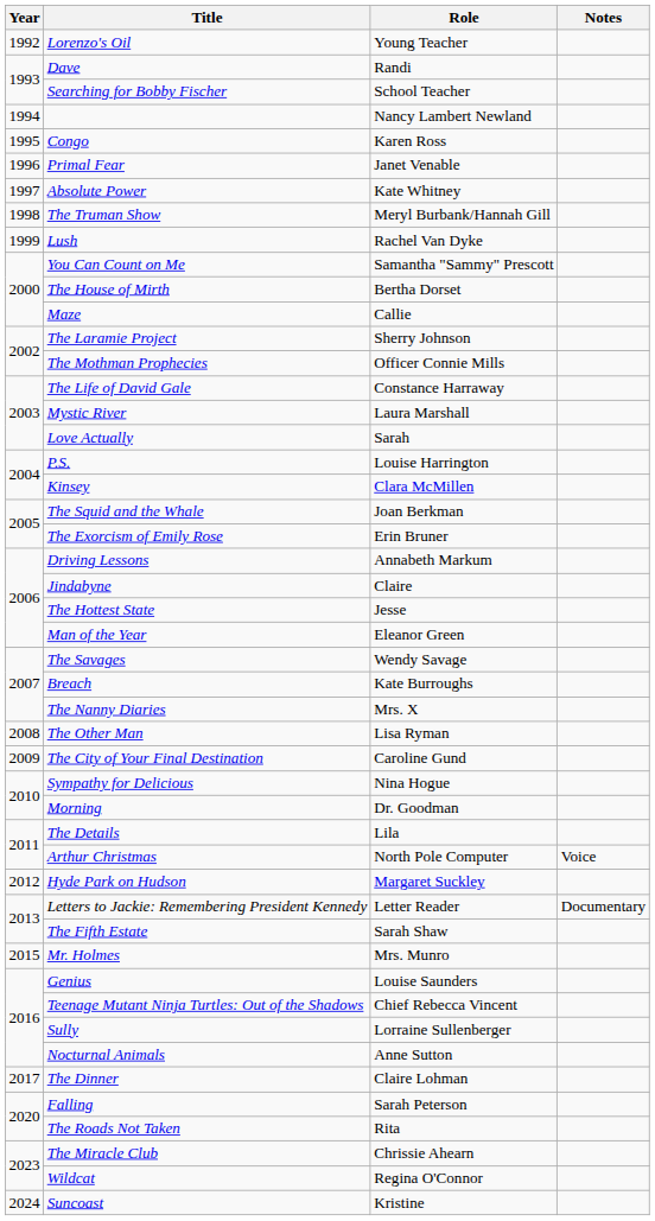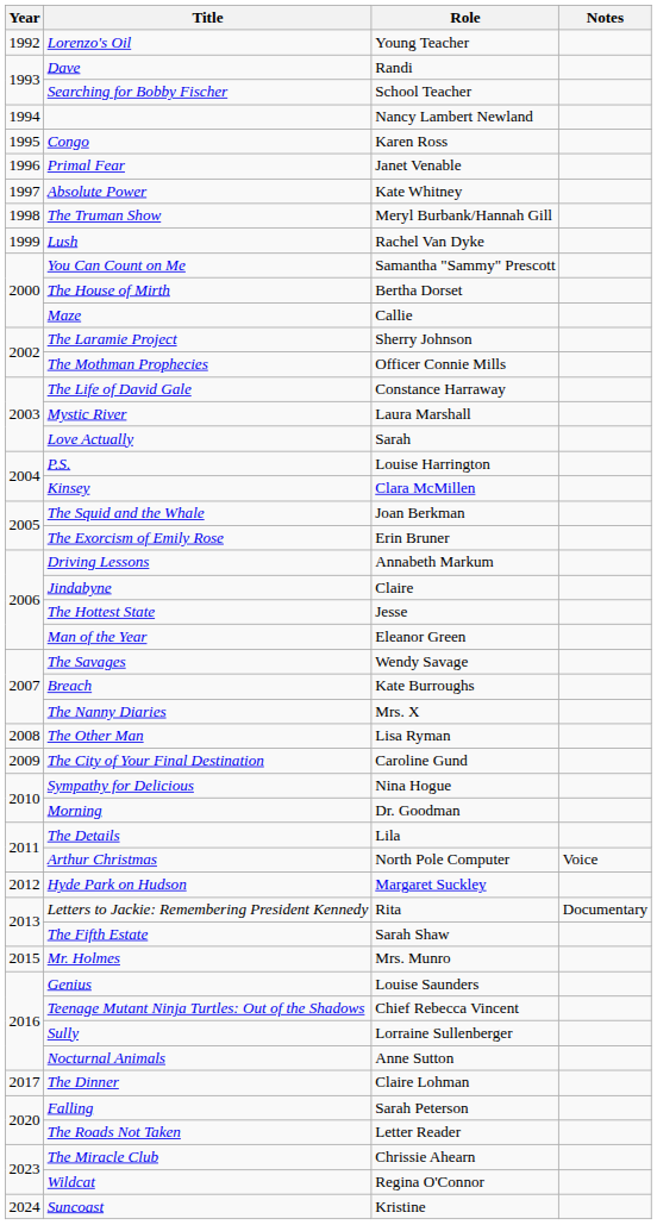 <table class="wikitable sortable">
 <tr>
 <th>Year</th>
 <th>Title</th>
 <th>Role</th>
 <th class="unsortable">Notes</th>
 </tr>
 <tr>
 <td>1992</td>
 <td><em><a href='#'>Lorenzo's Oil</a></em></td>
 <td>Young Teacher</td>
 <td></td>
 </tr>
 <tr>
 <td rowspan="2">1993</td>
 <td><em><a href='#'>Dave</a></em></td>
 <td>Randi</td>
 <td></td>
 </tr>
 <tr>
 <td><em><a href='#'>Searching for Bobby Fischer</a></em></td>
 <td>School Teacher</td>
 <td></td>
 </tr>
 <tr>
 <td>1994</td>
 <td><em></em></td>
 <td>Nancy Lambert Newland</td>
 <td></td>
 </tr>
 <tr>
 <td>1995</td>
 <td><em><a href='#'>Congo</a></em></td>
 <td>Karen Ross</td>
 <td></td>
 </tr>
 <tr>
 <td>1996</td>
 <td><em><a href='#'>Primal Fear</a></em></td>
 <td>Janet Venable</td>
 <td></td>
 </tr>
 <tr>
 <td>1997</td>
 <td><em><a href='#'>Absolute Power</a></em></td>
 <td>Kate Whitney</td>
 <td></td>
 </tr>
 <tr>
 <td>1998</td>
 <td><em><a href='#'>The Truman Show</a></em></td>
 <td>Meryl Burbank/Hannah Gill</td>
 <td></td>
 </tr>
 <tr>
 <td>1999</td>
 <td><em><a href='#'>Lush</a></em></td>
 <td>Rachel Van Dyke</td>
 <td></td>
 </tr>
 <tr>
 <td rowspan="3">2000</td>
 <td><em><a href='#'>You Can Count on Me</a></em></td>
 <td>Samantha "Sammy" Prescott</td>
 <td></td>
 </tr>
 <tr>
 <td><em><a href='#'>The House of Mirth</a></em></td>
 <td>Bertha Dorset</td>
 <td></td>
 </tr>
 <tr>
 <td><em><a href='#'>Maze</a></em></td>
 <td>Callie</td>
 <td></td>
 </tr>
 <tr>
 <td rowspan="2">2002</td>
 <td><em><a href='#'>The Laramie Project</a></em></td>
 <td>Sherry Johnson</td>
 <td></td>
 </tr>
 <tr>
 <td><em><a href='#'>The Mothman Prophecies</a></em></td>
 <td>Officer Connie Mills</td>
 <td></td>
 </tr>
 <tr>
 <td rowspan="3">2003</td>
 <td><em><a href='#'>The Life of David Gale</a></em></td>
 <td>Constance Harraway</td>
 <td></td>
 </tr>
 <tr>
 <td><em><a href='#'>Mystic River</a></em></td>
 <td>Laura Marshall</td>
 <td></td>
 </tr>
 <tr>
 <td><em><a href='#'>Love Actually</a></em></td>
 <td>Sarah</td>
 <td></td>
 </tr>
 <tr>
 <td rowspan="2">2004</td>
 <td><em><a href='#'>P.S.</a></em></td>
 <td>Louise Harrington</td>
 <td></td>
 </tr>
 <tr>
 <td><em><a href='#'>Kinsey</a></em></td>
 <td><a href='#'>Clara McMillen</a></td>
 <td></td>
 </tr>
 <tr>
 <td rowspan="2">2005</td>
 <td><em><a href='#'>The Squid and the Whale</a></em></td>
 <td>Joan Berkman</td>
 <td></td>
 </tr>
 <tr>
 <td><em><a href='#'>The Exorcism of Emily Rose</a></em></td>
 <td>Erin Bruner</td>
 <td></td>
 </tr>
 <tr>
 <td rowspan="4">2006</td>
 <td><em><a href='#'>Driving Lessons</a></em></td>
 <td>Annabeth Markum</td>
 <td></td>
 </tr>
 <tr>
 <td><em><a href='#'>Jindabyne</a></em></td>
 <td>Claire</td>
 <td></td>
 </tr>
 <tr>
 <td><em><a href='#'>The Hottest State</a></em></td>
 <td>Jesse</td>
 <td></td>
 </tr>
 <tr>
 <td><em><a href='#'>Man of the Year</a></em></td>
 <td>Eleanor Green</td>
 <td></td>
 </tr>
 <tr>
 <td rowspan="3">2007</td>
 <td><em><a href='#'>The Savages</a></em></td>
 <td>Wendy Savage</td>
 <td></td>
 </tr>
 <tr>
 <td><em><a href='#'>Breach</a></em></td>
 <td>Kate Burroughs</td>
 <td></td>
 </tr>
 <tr>
 <td><em><a href='#'>The Nanny Diaries</a></em></td>
 <td>Mrs. X</td>
 <td></td>
 </tr>
 <tr>
 <td>2008</td>
 <td><em><a href='#'>The Other Man</a></em></td>
 <td>Lisa Ryman</td>
 <td></td>
 </tr>
 <tr>
 <td>2009</td>
 <td><em><a href='#'>The City of Your Final Destination</a></em></td>
 <td>Caroline Gund</td>
 <td></td>
 </tr>
 <tr>
 <td rowspan="2">2010</td>
 <td><em><a href='#'>Sympathy for Delicious</a></em></td>
 <td>Nina Hogue</td>
 <td></td>
 </tr>
 <tr>
 <td><em><a href='#'>Morning</a></em></td>
 <td>Dr. Goodman</td>
 <td></td>
 </tr>
 <tr>
 <td rowspan="2">2011</td>
 <td><em><a href='#'>The Details</a></em></td>
 <td>Lila</td>
 <td></td>
 </tr>
 <tr>
 <td><em><a href='#'>Arthur Christmas</a></em></td>
 <td>North Pole Computer</td>
 <td>Voice</td>
 </tr>
 <tr>
 <td>2012</td>
 <td><em><a href='#'>Hyde Park on Hudson</a></em></td>
 <td><a href='#'>Margaret Suckley</a></td>
 <td></td>
 </tr>
 <tr>
 <td rowspan="2">2013</td>
 <td><em>Letters to Jackie: Remembering President Kennedy</em></td>
-<td>Letter Reader</td>
+<td>Rita</td>
 <td>Documentary</td>
 </tr>
 <tr>
 <td><em><a href='#'>The Fifth Estate</a></em></td>
 <td>Sarah Shaw</td>
 <td></td>
 </tr>
 <tr>
 <td>2015</td>
 <td><em><a href='#'>Mr. Holmes</a></em></td>
 <td>Mrs. Munro</td>
 <td></td>
 </tr>
 <tr>
 <td rowspan="4">2016</td>
 <td><em><a href='#'>Genius</a></em></td>
 <td>Louise Saunders</td>
 <td></td>
 </tr>
 <tr>
 <td><em><a href='#'>Teenage Mutant Ninja Turtles: Out of the Shadows</a></em></td>
 <td>Chief Rebecca Vincent</td>
 <td></td>
 </tr>
 <tr>
 <td><em><a href='#'>Sully</a></em></td>
 <td>Lorraine Sullenberger</td>
 <td></td>
 </tr>
 <tr>
 <td><em><a href='#'>Nocturnal Animals</a></em></td>
 <td>Anne Sutton</td>
 <td></td>
 </tr>
 <tr>
 <td>2017</td>
 <td><em><a href='#'>The Dinner</a></em></td>
 <td>Claire Lohman</td>
 <td></td>
 </tr>
 <tr>
 <td rowspan=2>2020</td>
 <td><em><a href='#'>Falling</a></em></td>
 <td>Sarah Peterson</td>
 <td></td>
 </tr>
 <tr>
 <td><em><a href='#'>The Roads Not Taken</a></em></td>
-<td>Rita</td>
+<td>Letter Reader</td>
 <td></td>
 </tr>
 <tr>
 <td rowspan="2">2023</td>
 <td><em><a href='#'>The Miracle Club</a></em></td>
 <td>Chrissie Ahearn</td>
 <td></td>
 </tr>
 <tr>
 <td><em><a href='#'>Wildcat</a></em></td>
 <td>Regina O'Connor</td>
 <td></td>
 </tr>
 <tr>
 <td>2024</td>
 <td><em><a href='#'>Suncoast</a></em></td>
 <td>Kristine</td>
 <td></td>
 </tr>
 </table>
